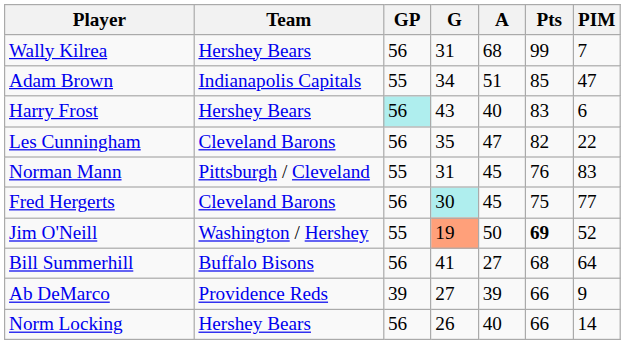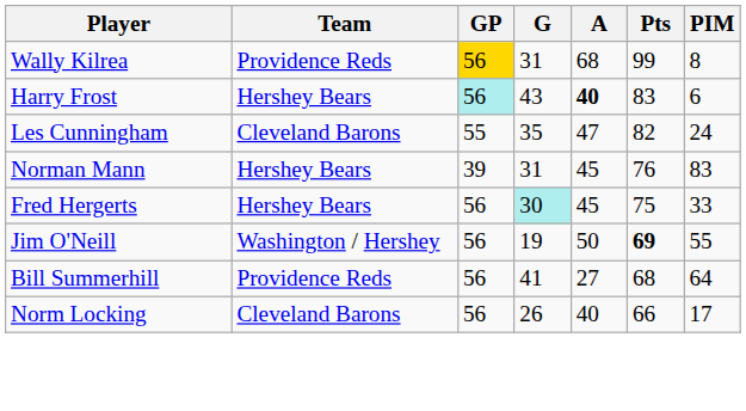 <table class="wikitable">
 <tr>
 <th bgcolor="#DDDDFF" width="30%">Player</th>
 <th bgcolor="#DDDDFF" width="30%">Team</th>
 <th bgcolor="#DDDDFF" width="7.5%">GP</th>
 <th bgcolor="#DDDDFF" width="7.5%">G</th>
 <th bgcolor="#DDDDFF" width="7.5%">A</th>
 <th bgcolor="#DDDDFF" width="7.5%">Pts</th>
 <th bgcolor="#DDDDFF" width="7.5%">PIM</th>
 </tr>
 <tr>
 <td><a href='#'>Wally Kilrea</a></td>
-<td><a href='#'>Hershey Bears</a></td>
-<td>56</td>
+<td><a href='#'>Providence Reds</a></td>
+<td style="background: gold;">56</td>
 <td>31</td>
 <td>68</td>
 <td>99</td>
-<td>7</td>
-</tr>
-<tr>
-<td><a href='#'>Adam Brown</a></td>
-<td><a href='#'>Indianapolis Capitals</a></td>
-<td>55</td>
-<td>34</td>
-<td>51</td>
-<td>85</td>
-<td>47</td>
+<td>8</td>
 </tr>
 <tr>
 <td><a href='#'>Harry Frost</a></td>
 <td><a href='#'>Hershey Bears</a></td>
 <td style="background: paleturquoise;">56</td>
 <td>43</td>
-<td>40</td>
+<td><strong>40</strong></td>
 <td>83</td>
 <td>6</td>
 </tr>
 <tr>
 <td><a href='#'>Les Cunningham</a></td>
 <td><a href='#'>Cleveland Barons</a></td>
-<td>56</td>
+<td>55</td>
 <td>35</td>
 <td>47</td>
 <td>82</td>
-<td>22</td>
+<td>24</td>
 </tr>
 <tr>
 <td><a href='#'>Norman Mann</a></td>
-<td><a href='#'>Pittsburgh</a> / <a href='#'>Cleveland</a></td>
-<td>55</td>
+<td><a href='#'>Hershey Bears</a></td>
+<td>39</td>
 <td>31</td>
 <td>45</td>
 <td>76</td>
 <td>83</td>
 </tr>
 <tr>
 <td><a href='#'>Fred Hergerts</a></td>
-<td><a href='#'>Cleveland Barons</a></td>
+<td><a href='#'>Hershey Bears</a></td>
 <td>56</td>
 <td style="background: paleturquoise;">30</td>
 <td>45</td>
 <td>75</td>
-<td>77</td>
+<td>33</td>
 </tr>
 <tr>
 <td><a href='#'>Jim O'Neill</a></td>
 <td><a href='#'>Washington</a> / <a href='#'>Hershey</a></td>
-<td>55</td>
-<td style="background: lightsalmon;">19</td>
+<td>56</td>
+<td>19</td>
 <td>50</td>
 <td><strong>69</strong></td>
-<td>52</td>
+<td>55</td>
 </tr>
 <tr>
 <td><a href='#'>Bill Summerhill</a></td>
-<td><a href='#'>Buffalo Bisons</a></td>
+<td><a href='#'>Providence Reds</a></td>
 <td>56</td>
 <td>41</td>
 <td>27</td>
 <td>68</td>
 <td>64</td>
 </tr>
 <tr>
-<td><a href='#'>Ab DeMarco</a></td>
-<td><a href='#'>Providence Reds</a></td>
-<td>39</td>
-<td>27</td>
-<td>39</td>
-<td>66</td>
-<td>9</td>
-</tr>
-<tr>
 <td><a href='#'>Norm Locking</a></td>
-<td><a href='#'>Hershey Bears</a></td>
+<td><a href='#'>Cleveland Barons</a></td>
 <td>56</td>
 <td>26</td>
 <td>40</td>
 <td>66</td>
-<td>14</td>
+<td>17</td>
 </tr>
 </table>
